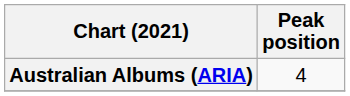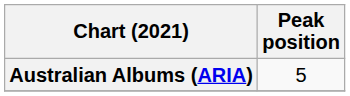 <table class="wikitable sortable plainrowheaders" style="text-align:center">
 <tr>
 <th scope="col">Chart (2021)</th>
 <th scope="col">Peak<br>position</th>
 </tr>
 <tr>
 <th scope="row">Australian Albums (<a href='#'>ARIA</a>)</th>
-<td>4</td>
+<td>5</td>
 </tr>
 <tr>
 </tr>
 </table>
